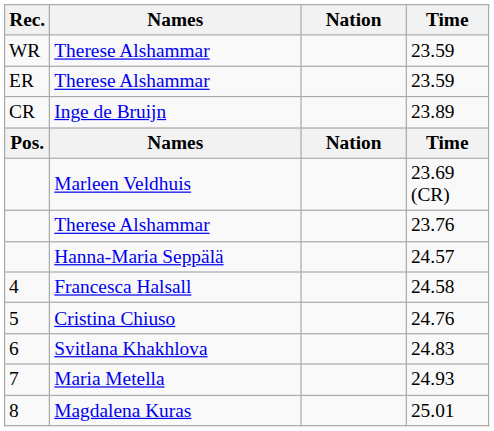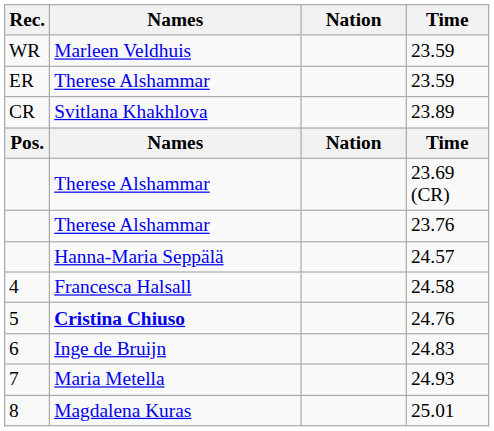 <table class=wikitable>
 <tr>
 <th width="30">Rec.</th>
 <th width="200">Names</th>
 <th width="80">Nation</th>
 <th width="60">Time</th>
 </tr>
 <tr>
 <td>WR</td>
-<td><a href='#'>Therese Alshammar</a></td>
+<td><a href='#'>Marleen Veldhuis</a></td>
 <td></td>
 <td>23.59</td>
 </tr>
 <tr>
 <td>ER</td>
 <td><a href='#'>Therese Alshammar</a></td>
 <td></td>
 <td>23.59</td>
 </tr>
 <tr>
 <td>CR</td>
-<td><a href='#'>Inge de Bruijn</a></td>
+<td><a href='#'>Svitlana Khakhlova</a></td>
 <td></td>
 <td>23.89</td>
 </tr>
 <tr>
 <th>Pos.</th>
 <th>Names</th>
 <th>Nation</th>
 <th>Time</th>
 </tr>
 <tr>
 <td></td>
-<td><a href='#'>Marleen Veldhuis</a></td>
+<td><a href='#'>Therese Alshammar</a></td>
 <td></td>
 <td>23.69 (CR)</td>
 </tr>
 <tr>
 <td></td>
 <td><a href='#'>Therese Alshammar</a></td>
 <td></td>
 <td>23.76</td>
 </tr>
 <tr>
 <td></td>
 <td><a href='#'>Hanna-Maria Seppälä</a></td>
 <td></td>
 <td>24.57</td>
 </tr>
 <tr>
 <td>4</td>
 <td><a href='#'>Francesca Halsall</a></td>
 <td></td>
 <td>24.58</td>
 </tr>
 <tr>
 <td>5</td>
-<td><a href='#'>Cristina Chiuso</a></td>
+<td><strong><a href='#'>Cristina Chiuso</a></strong></td>
 <td></td>
 <td>24.76</td>
 </tr>
 <tr>
 <td>6</td>
-<td><a href='#'>Svitlana Khakhlova</a></td>
+<td><a href='#'>Inge de Bruijn</a></td>
 <td></td>
 <td>24.83</td>
 </tr>
 <tr>
 <td>7</td>
 <td><a href='#'>Maria Metella</a></td>
 <td></td>
 <td>24.93</td>
 </tr>
 <tr>
 <td>8</td>
 <td><a href='#'>Magdalena Kuras</a></td>
 <td></td>
 <td>25.01</td>
 </tr>
 </table>
